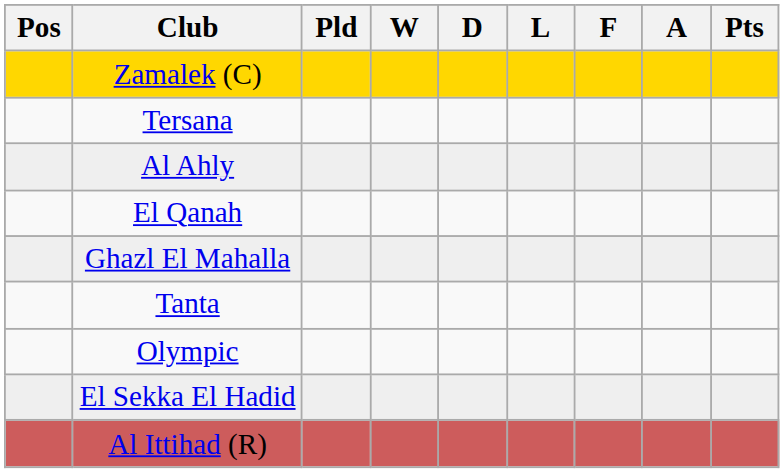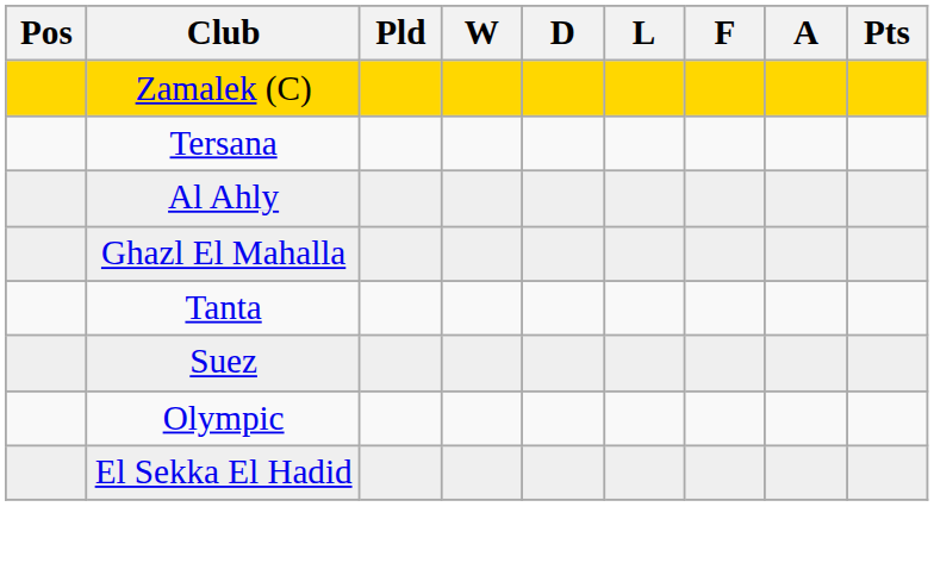 <table class="wikitable sortable" bgcolor="#f7f8ff">
 <tr>
 <th width=30>Pos</th>
 <th>Club</th>
 <th width=30>Pld</th>
 <th width=30>W</th>
 <th width=30>D</th>
 <th width=30>L</th>
 <th width=30>F</th>
 <th width=30>A</th>
 <th width=30>Pts</th>
 </tr>
 <tr bgcolor="gold" align="center">
 <td></td>
 <td><a href='#'>Zamalek</a> (C)</td>
 <td></td>
 <td></td>
 <td></td>
 <td></td>
 <td></td>
 <td></td>
 <td></td>
 </tr>
 <tr align="center">
 <td></td>
 <td><a href='#'>Tersana</a></td>
 <td></td>
 <td></td>
 <td></td>
 <td></td>
 <td></td>
 <td></td>
 <td></td>
 </tr>
 <tr bgcolor="#EFEFEF" align="center">
 <td></td>
 <td><a href='#'>Al Ahly</a></td>
 <td></td>
 <td></td>
 <td></td>
 <td></td>
 <td></td>
 <td></td>
 <td></td>
 </tr>
-<tr align="center">
-<td></td>
-<td><a href='#'>El Qanah</a></td>
-<td></td>
-<td></td>
-<td></td>
-<td></td>
-<td></td>
-<td></td>
-<td></td>
-</tr>
 <tr bgcolor="#EFEFEF" align="center">
 <td></td>
 <td><a href='#'>Ghazl El Mahalla</a></td>
 <td></td>
 <td></td>
 <td></td>
 <td></td>
 <td></td>
 <td></td>
 <td></td>
 </tr>
 <tr align="center">
 <td></td>
 <td><a href='#'>Tanta</a></td>
+<td></td>
+<td></td>
+<td></td>
+<td></td>
+<td></td>
+<td></td>
+<td></td>
+</tr>
+<tr bgcolor="#EFEFEF" align="center">
+<td></td>
+<td><a href='#'>Suez</a></td>
 <td></td>
 <td></td>
 <td></td>
 <td></td>
 <td></td>
 <td></td>
 <td></td>
 </tr>
 <tr align="center">
 <td></td>
 <td><a href='#'>Olympic</a></td>
 <td></td>
 <td></td>
 <td></td>
 <td></td>
 <td></td>
 <td></td>
 <td></td>
 </tr>
 <tr bgcolor="#EFEFEF" align="center">
 <td></td>
 <td><a href='#'>El Sekka El Hadid</a></td>
 <td></td>
 <td></td>
 <td></td>
 <td></td>
 <td></td>
 <td></td>
 <td></td>
 </tr>
-<tr bgcolor="#cd5c5c" align="center">
-<td></td>
-<td><a href='#'>Al Ittihad</a> (R)</td>
-<td></td>
-<td></td>
-<td></td>
-<td></td>
-<td></td>
-<td></td>
-<td></td>
-</tr>
 </table>
